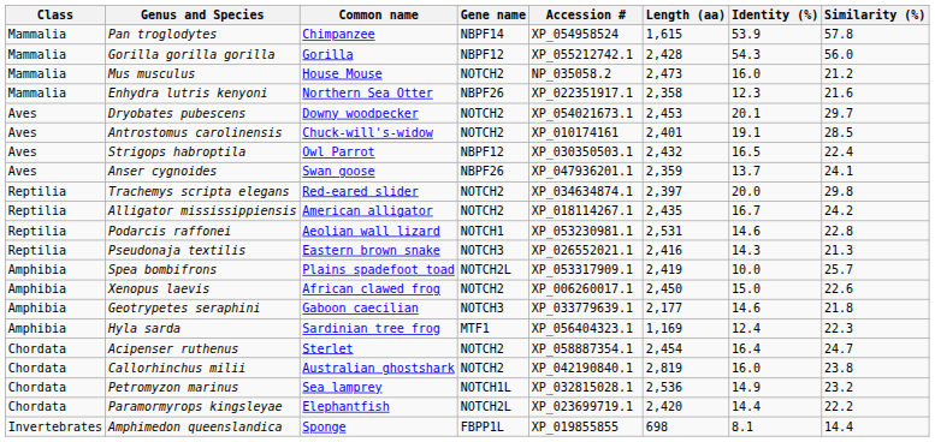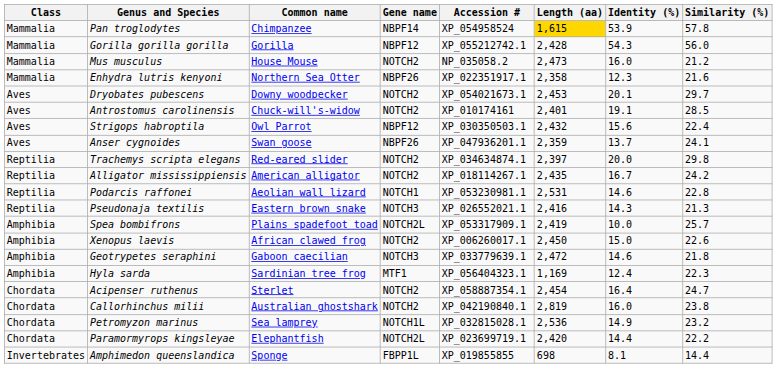 <table class="wikitable">
 <tr>
 <th>Class</th>
 <th>Genus and Species</th>
 <th>Common name</th>
 <th>Gene name</th>
 <th>Accession #</th>
 <th>Length (aa)</th>
 <th>Identity (%)</th>
 <th>Similarity (%)</th>
 </tr>
 <tr>
 <td>Mammalia</td>
 <td><em>Pan troglodytes</em></td>
 <td><a href='#'>Chimpanzee</a></td>
 <td>NBPF14</td>
 <td>XP_054958524</td>
-<td>1,615</td>
+<td style="background: gold;">1,615</td>
 <td>53.9</td>
 <td>57.8</td>
 </tr>
 <tr>
 <td>Mammalia</td>
 <td><em>Gorilla gorilla gorilla</em></td>
 <td><a href='#'>Gorilla</a></td>
 <td>NBPF12</td>
 <td>XP_055212742.1</td>
 <td>2,428</td>
 <td>54.3</td>
 <td>56.0</td>
 </tr>
 <tr>
 <td>Mammalia</td>
 <td><em>Mus musculus</em></td>
 <td><a href='#'>House Mouse</a></td>
 <td>NOTCH2</td>
 <td>NP_035058.2</td>
 <td>2,473</td>
 <td>16.0</td>
 <td>21.2</td>
 </tr>
 <tr>
 <td>Mammalia</td>
 <td><em>Enhydra lutris kenyoni</em></td>
 <td><a href='#'>Northern Sea Otter</a></td>
 <td>NBPF26</td>
 <td>XP_022351917.1 </td>
 <td>2,358</td>
 <td>12.3</td>
 <td>21.6</td>
 </tr>
 <tr>
 <td>Aves</td>
 <td><em>Dryobates pubescens</em></td>
 <td><a href='#'>Downy woodpecker</a></td>
 <td>NOTCH2</td>
 <td>XP_054021673.1</td>
 <td>2,453</td>
 <td>20.1</td>
 <td>29.7</td>
 </tr>
 <tr>
 <td>Aves</td>
 <td><em>Antrostomus carolinensis</em></td>
 <td><a href='#'>Chuck-will's-widow</a></td>
 <td>NOTCH2</td>
 <td>XP_010174161</td>
 <td>2,401</td>
 <td>19.1</td>
 <td>28.5</td>
 </tr>
 <tr>
 <td>Aves</td>
 <td><em>Strigops habroptila</em></td>
 <td><a href='#'>Owl Parrot</a></td>
 <td>NBPF12</td>
 <td>XP_030350503.1</td>
 <td>2,432</td>
-<td>16.5</td>
+<td>15.6</td>
 <td>22.4</td>
 </tr>
 <tr>
 <td>Aves</td>
 <td><em>Anser cygnoides</em></td>
 <td><a href='#'>Swan goose</a></td>
 <td>NBPF26</td>
 <td>XP_047936201.1 </td>
 <td>2,359</td>
 <td>13.7</td>
 <td>24.1</td>
 </tr>
 <tr>
 <td>Reptilia</td>
 <td><em>Trachemys scripta elegans</em></td>
 <td><a href='#'>Red-eared slider</a></td>
 <td>NOTCH2</td>
 <td>XP_034634874.1</td>
 <td>2,397</td>
 <td>20.0</td>
 <td>29.8</td>
 </tr>
 <tr>
 <td>Reptilia</td>
 <td><em>Alligator mississippiensis</em></td>
 <td><a href='#'>American alligator</a></td>
 <td>NOTCH2</td>
 <td>XP_018114267.1</td>
 <td>2,435</td>
 <td>16.7</td>
 <td>24.2</td>
 </tr>
 <tr>
 <td>Reptilia</td>
 <td><em>Podarcis raffonei</em></td>
 <td><a href='#'>Aeolian wall lizard</a></td>
 <td>NOTCH1</td>
 <td>XP_053230981.1</td>
 <td>2,531</td>
 <td>14.6</td>
 <td>22.8</td>
 </tr>
 <tr>
 <td>Reptilia</td>
 <td><em>Pseudonaja textilis</em></td>
 <td><a href='#'>Eastern brown snake</a></td>
 <td>NOTCH3</td>
 <td>XP_026552021.1</td>
 <td>2,416</td>
 <td>14.3</td>
 <td>21.3</td>
 </tr>
 <tr>
 <td>Amphibia</td>
 <td><em>Spea bombifrons</em></td>
 <td><a href='#'>Plains spadefoot toad</a></td>
 <td>NOTCH2L</td>
 <td>XP_053317909.1</td>
 <td>2,419</td>
 <td>10.0</td>
 <td>25.7</td>
 </tr>
 <tr>
 <td>Amphibia</td>
 <td><em>Xenopus laevis</em></td>
 <td><a href='#'>African clawed frog</a></td>
 <td>NOTCH2</td>
 <td>XP_006260017.1</td>
 <td>2,450</td>
 <td>15.0</td>
 <td>22.6</td>
 </tr>
 <tr>
 <td>Amphibia</td>
 <td><em>Geotrypetes seraphini</em></td>
 <td><a href='#'>Gaboon caecilian</a></td>
 <td>NOTCH3</td>
 <td>XP_033779639.1</td>
-<td>2,177</td>
+<td>2,472</td>
 <td>14.6</td>
 <td>21.8</td>
 </tr>
 <tr>
 <td>Amphibia</td>
 <td><em>Hyla sarda</em></td>
 <td><a href='#'>Sardinian tree frog</a></td>
 <td>MTF1</td>
 <td>XP_056404323.1</td>
 <td>1,169</td>
 <td>12.4</td>
 <td>22.3</td>
 </tr>
 <tr>
 <td>Chordata</td>
 <td><em>Acipenser ruthenus</em></td>
 <td><a href='#'>Sterlet</a></td>
 <td>NOTCH2</td>
 <td>XP_058887354.1</td>
 <td>2,454</td>
 <td>16.4</td>
 <td>24.7</td>
 </tr>
 <tr>
 <td>Chordata</td>
 <td><em>Callorhinchus milii</em></td>
 <td><a href='#'>Australian ghostshark</a></td>
 <td>NOTCH2</td>
 <td>XP_042190840.1</td>
 <td>2,819</td>
 <td>16.0</td>
 <td>23.8</td>
 </tr>
 <tr>
 <td>Chordata</td>
 <td><em>Petromyzon marinus</em></td>
 <td><a href='#'>Sea lamprey</a></td>
 <td>NOTCH1L</td>
 <td>XP_032815028.1</td>
 <td>2,536</td>
 <td>14.9</td>
 <td>23.2</td>
 </tr>
 <tr>
 <td>Chordata</td>
 <td><em>Paramormyrops kingsleyae</em></td>
 <td><a href='#'>Elephantfish</a></td>
 <td>NOTCH2L</td>
 <td>XP_023699719.1</td>
 <td>2,420</td>
 <td>14.4</td>
 <td>22.2</td>
 </tr>
 <tr>
 <td>Invertebrates</td>
 <td><em>Amphimedon queenslandica</em></td>
 <td><a href='#'>Sponge</a></td>
 <td>FBPP1L</td>
 <td>XP_019855855</td>
 <td>698</td>
 <td>8.1</td>
 <td>14.4</td>
 </tr>
 </table>
